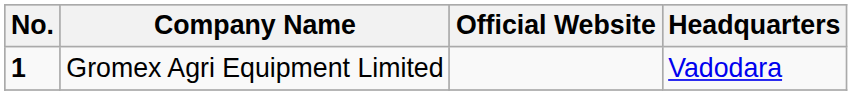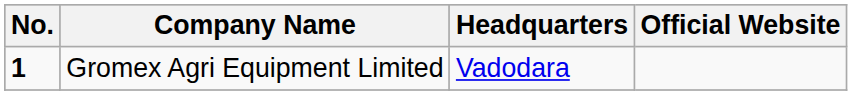 <table class="wikitable">
 <tr>
 <th>No.</th>
 <th>Company Name</th>
+<th>Headquarters</th>
 <th>Official Website</th>
-<th>Headquarters</th>
 </tr>
 <tr>
 <td><strong>1</strong></td>
 <td>Gromex Agri Equipment Limited</td>
+<td><a href='#'>Vadodara</a></td>
 <td></td>
-<td><a href='#'>Vadodara</a></td>
 </tr>
 </table>
